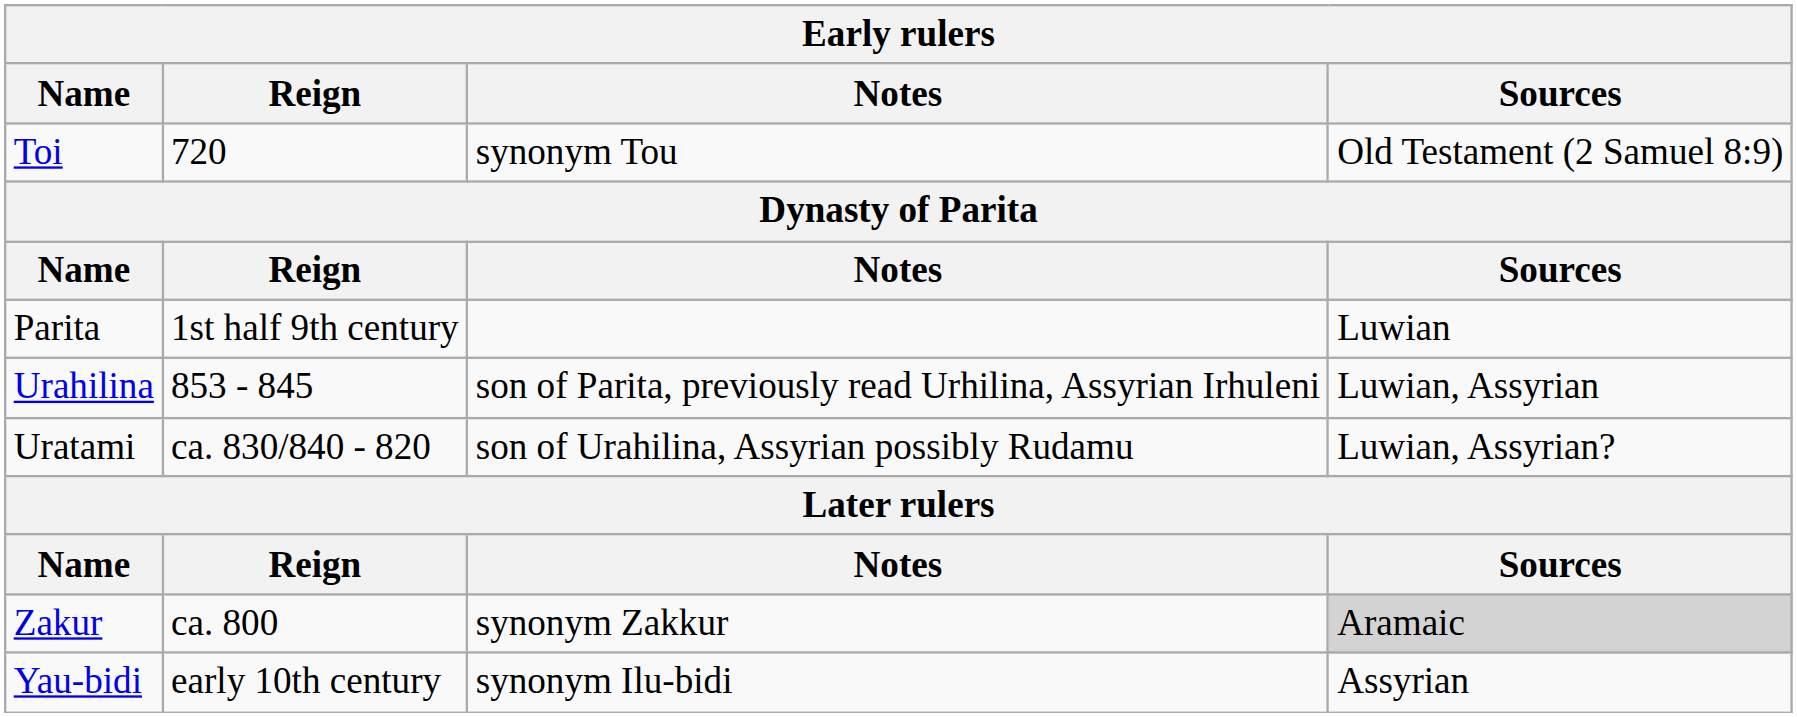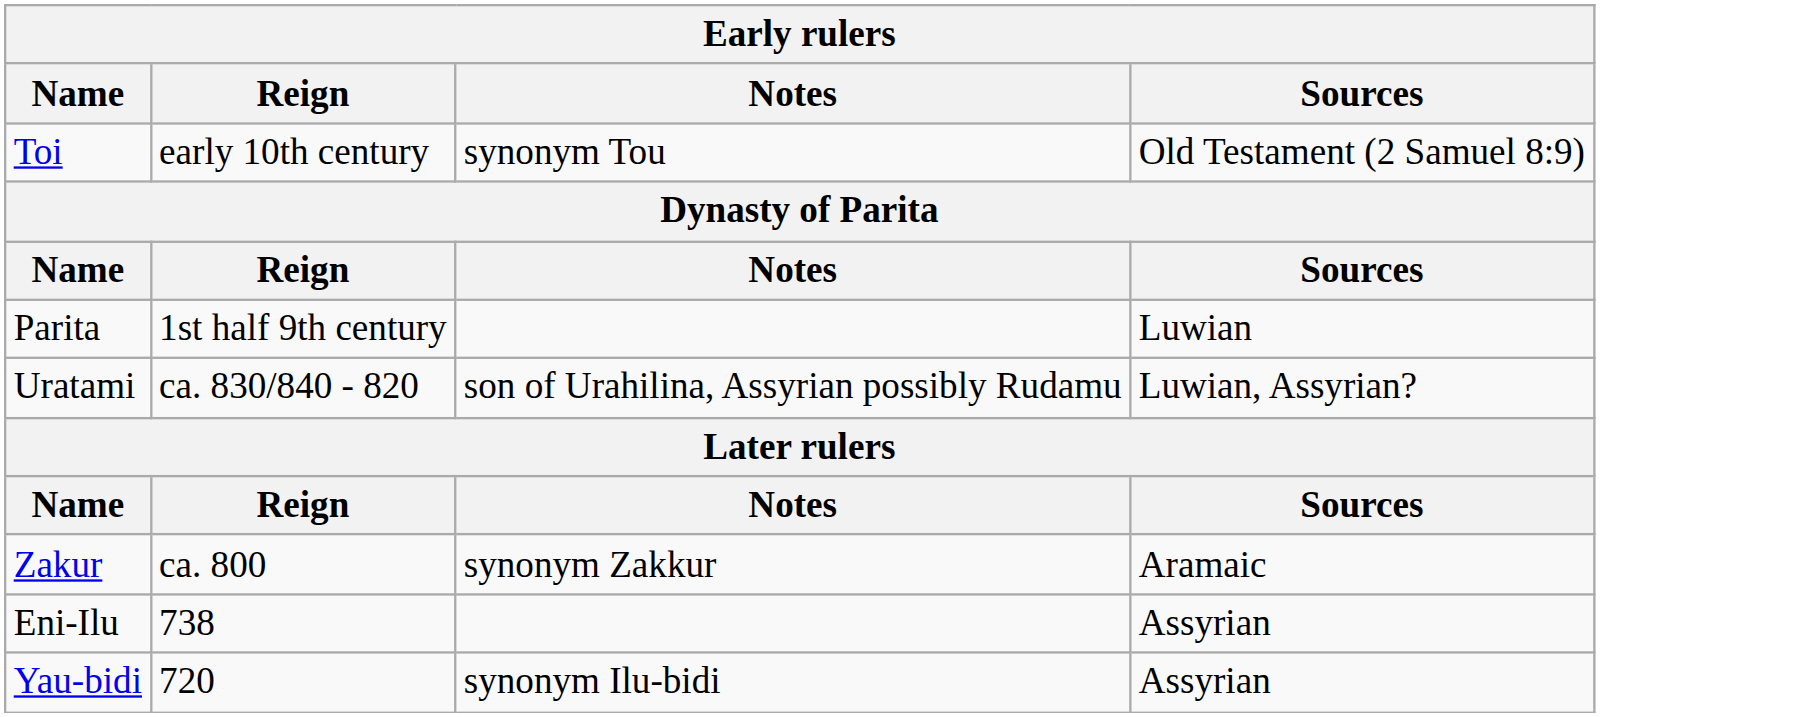 <table class="wikitable">
 <tr>
 <th colspan="4"><strong>Early rulers</strong></th>
 </tr>
 <tr>
 <th>Name</th>
 <th>Reign</th>
 <th>Notes</th>
 <th>Sources</th>
 </tr>
 <tr>
 <td><a href='#'>Toi</a></td>
-<td>720</td>
+<td>early 10th century</td>
 <td>synonym Tou</td>
 <td>Old Testament (2 Samuel 8:9)</td>
 </tr>
 <tr>
 <th colspan="4"><strong>Dynasty of Parita</strong></th>
 </tr>
 <tr>
 <th>Name</th>
 <th>Reign</th>
 <th>Notes</th>
 <th>Sources</th>
 </tr>
 <tr>
 <td>Parita</td>
 <td>1st half 9th century</td>
 <td></td>
 <td>Luwian</td>
-</tr>
-<tr>
-<td><a href='#'>Urahilina</a></td>
-<td>853 - 845</td>
-<td>son of Parita, previously read Urhilina, Assyrian Irhuleni</td>
-<td>Luwian, Assyrian</td>
 </tr>
 <tr>
 <td>Uratami</td>
 <td>ca. 830/840 - 820</td>
 <td>son of Urahilina, Assyrian possibly Rudamu</td>
 <td>Luwian, Assyrian?</td>
 </tr>
 <tr>
 <th colspan="4"><strong>Later rulers</strong></th>
 </tr>
 <tr>
 <th>Name</th>
 <th>Reign</th>
 <th>Notes</th>
 <th>Sources</th>
 </tr>
 <tr>
 <td><a href='#'>Zakur</a></td>
 <td>ca. 800</td>
 <td>synonym Zakkur</td>
-<td style="background: lightgrey;">Aramaic</td>
+<td>Aramaic</td>
+</tr>
+<tr>
+<td>Eni-Ilu</td>
+<td>738</td>
+<td></td>
+<td>Assyrian</td>
 </tr>
 <tr>
 <td><a href='#'>Yau-bidi</a></td>
-<td>early 10th century</td>
+<td>720</td>
 <td>synonym Ilu-bidi</td>
 <td>Assyrian</td>
 </tr>
 </table>
